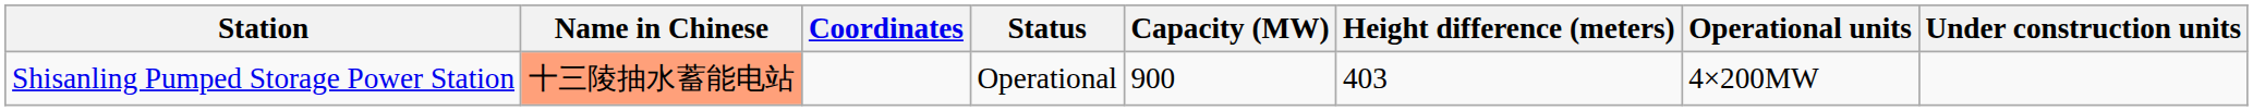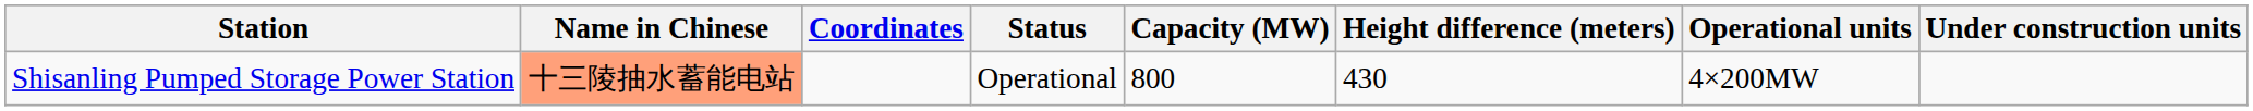 <table class="wikitable sortable">
 <tr>
 <th>Station</th>
 <th>Name in Chinese</th>
 <th><a href='#'>Coordinates</a></th>
 <th>Status</th>
 <th>Capacity (MW)</th>
 <th>Height difference (meters)</th>
 <th>Operational units</th>
 <th>Under construction units</th>
 </tr>
 <tr>
 <td><a href='#'>Shisanling Pumped Storage Power Station</a></td>
 <td style="background: lightsalmon;">十三陵抽水蓄能电站</td>
 <td></td>
 <td>Operational</td>
-<td>900</td>
-<td>403</td>
+<td>800</td>
+<td>430</td>
 <td>4×200MW</td>
 <td></td>
 </tr>
 </table>
